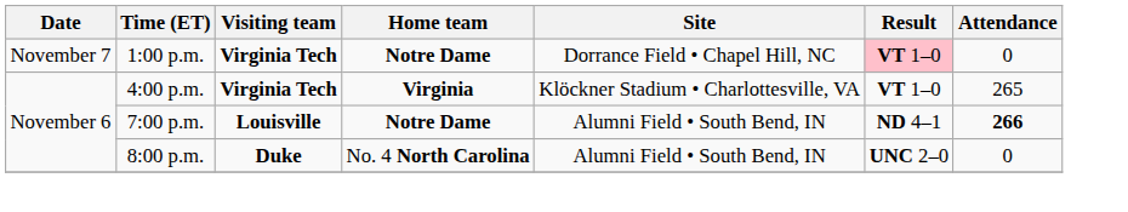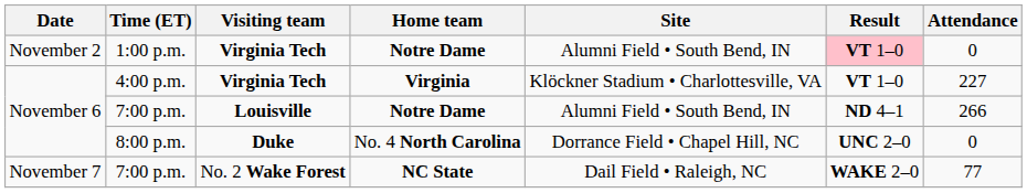 <table class="wikitable" style="font-size:95%; text-align: center;">
 <tr>
 <th>Date</th>
 <th>Time (ET)</th>
 <th>Visiting team</th>
 <th>Home team</th>
 <th>Site</th>
 <th>Result</th>
 <th>Attendance</th>
 </tr>
 <tr>
-<td>November 7</td>
+<td>November 2</td>
 <td>1:00 p.m.</td>
 <td><strong>Virginia Tech</strong></td>
 <td><strong>Notre Dame</strong></td>
-<td>Dorrance Field • Chapel Hill, NC</td>
+<td>Alumni Field • South Bend, IN</td>
 <td style="background: pink;"><strong>VT</strong> 1–0</td>
 <td>0</td>
 </tr>
 <tr>
 <td rowspan="3">November 6</td>
 <td>4:00 p.m.</td>
 <td><strong>Virginia Tech</strong></td>
 <td><strong>Virginia</strong></td>
 <td>Klöckner Stadium • Charlottesville, VA</td>
 <td><strong>VT</strong> 1–0</td>
-<td>265</td>
+<td>227</td>
 </tr>
 <tr>
 <td>7:00 p.m.</td>
 <td><strong>Louisville</strong></td>
 <td><strong>Notre Dame</strong></td>
 <td>Alumni Field • South Bend, IN</td>
 <td><strong>ND</strong> 4–1</td>
-<td><strong>266</strong></td>
+<td>266</td>
 </tr>
 <tr>
 <td>8:00 p.m.</td>
 <td><strong>Duke</strong></td>
 <td>No. 4 <strong>North Carolina</strong></td>
-<td>Alumni Field • South Bend, IN</td>
+<td>Dorrance Field • Chapel Hill, NC</td>
 <td><strong>UNC</strong> 2–0</td>
 <td>0</td>
 </tr>
 <tr>
+<td>November 7</td>
+<td>7:00 p.m.</td>
+<td>No. 2 <strong>Wake Forest</strong></td>
+<td><strong>NC State</strong></td>
+<td>Dail Field • Raleigh, NC</td>
+<td><strong>WAKE</strong> 2–0</td>
+<td>77</td>
+</tr>
+<tr>
 </tr>
 </table>
